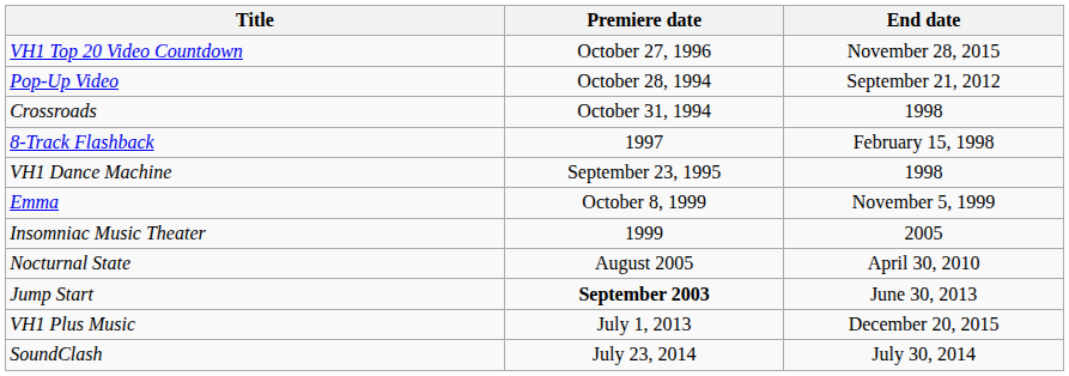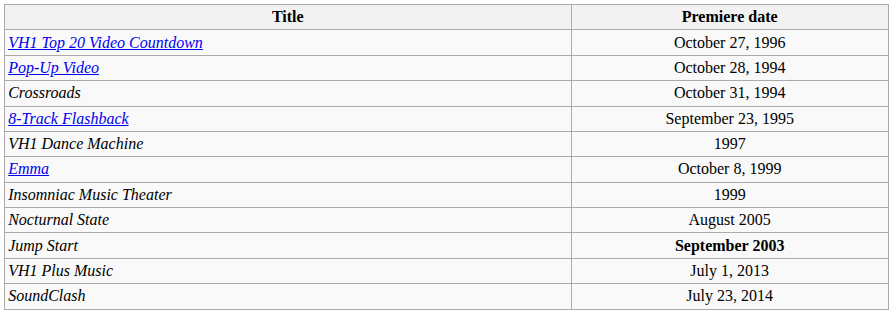 <table class="wikitable plainrowheaders sortable" style="width:70%;text-align:center;">
 <tr>
 <th scope="col" style="width:25%;">Title</th>
 <th scope="col" style="width:14%;">Premiere date</th>
-<th scope="col" style="width:14%;">End date</th>
 </tr>
 <tr>
 <td scope="row" style="text-align:left;"><em><a href='#'>VH1 Top 20 Video Countdown</a></em></td>
 <td>October 27, 1996</td>
-<td>November 28, 2015</td>
 </tr>
 <tr>
 <td scope="row" style="text-align:left;"><em><a href='#'>Pop-Up Video</a></em></td>
 <td>October 28, 1994</td>
-<td>September 21, 2012</td>
 </tr>
 <tr>
 <td scope="row" style="text-align:left;"><em>Crossroads</em></td>
 <td>October 31, 1994</td>
-<td>1998</td>
 </tr>
 <tr>
 <td scope="row" style="text-align:left;"><em><a href='#'>8-Track Flashback</a></em></td>
-<td>1997</td>
-<td>February 15, 1998</td>
+<td>September 23, 1995</td>
 </tr>
 <tr>
 <td scope="row" style="text-align:left;"><em>VH1 Dance Machine</em></td>
-<td>September 23, 1995</td>
-<td>1998</td>
+<td>1997</td>
 </tr>
 <tr>
 <td scope="row" style="text-align:left;"><em><a href='#'>Emma</a></em></td>
 <td>October 8, 1999</td>
-<td>November 5, 1999</td>
 </tr>
 <tr>
 <td scope="row" style="text-align:left;"><em>Insomniac Music Theater</em></td>
 <td>1999</td>
-<td>2005</td>
 </tr>
 <tr>
 <td scope="row" style="text-align:left;"><em>Nocturnal State</em></td>
 <td>August 2005</td>
-<td>April 30, 2010</td>
 </tr>
 <tr>
 <td scope="row" style="text-align:left;"><em>Jump Start</em></td>
 <td><strong>September 2003</strong></td>
-<td>June 30, 2013</td>
 </tr>
 <tr>
 <td scope="row" style="text-align:left;"><em>VH1 Plus Music</em></td>
 <td>July 1, 2013</td>
-<td>December 20, 2015</td>
 </tr>
 <tr>
 <td scope="row" style="text-align:left;"><em>SoundClash</em></td>
 <td>July 23, 2014</td>
-<td>July 30, 2014</td>
 </tr>
 </table>
